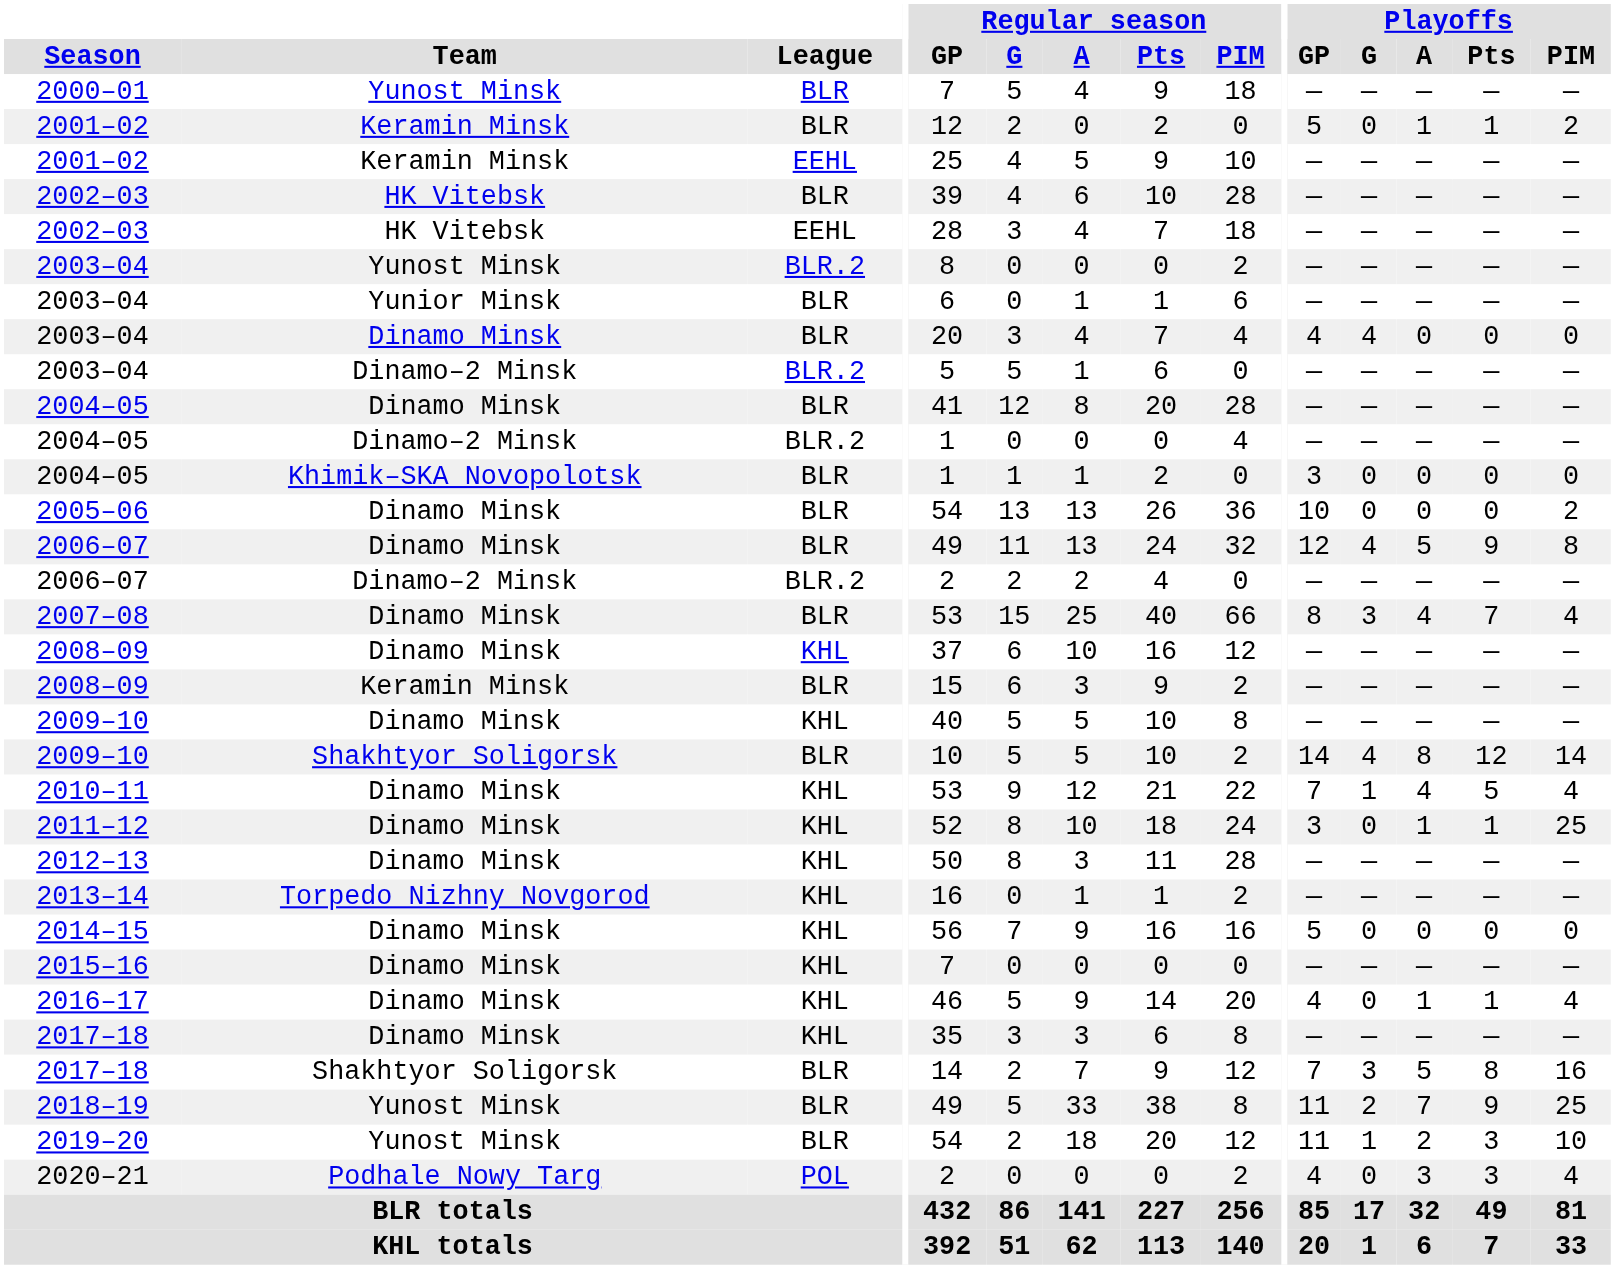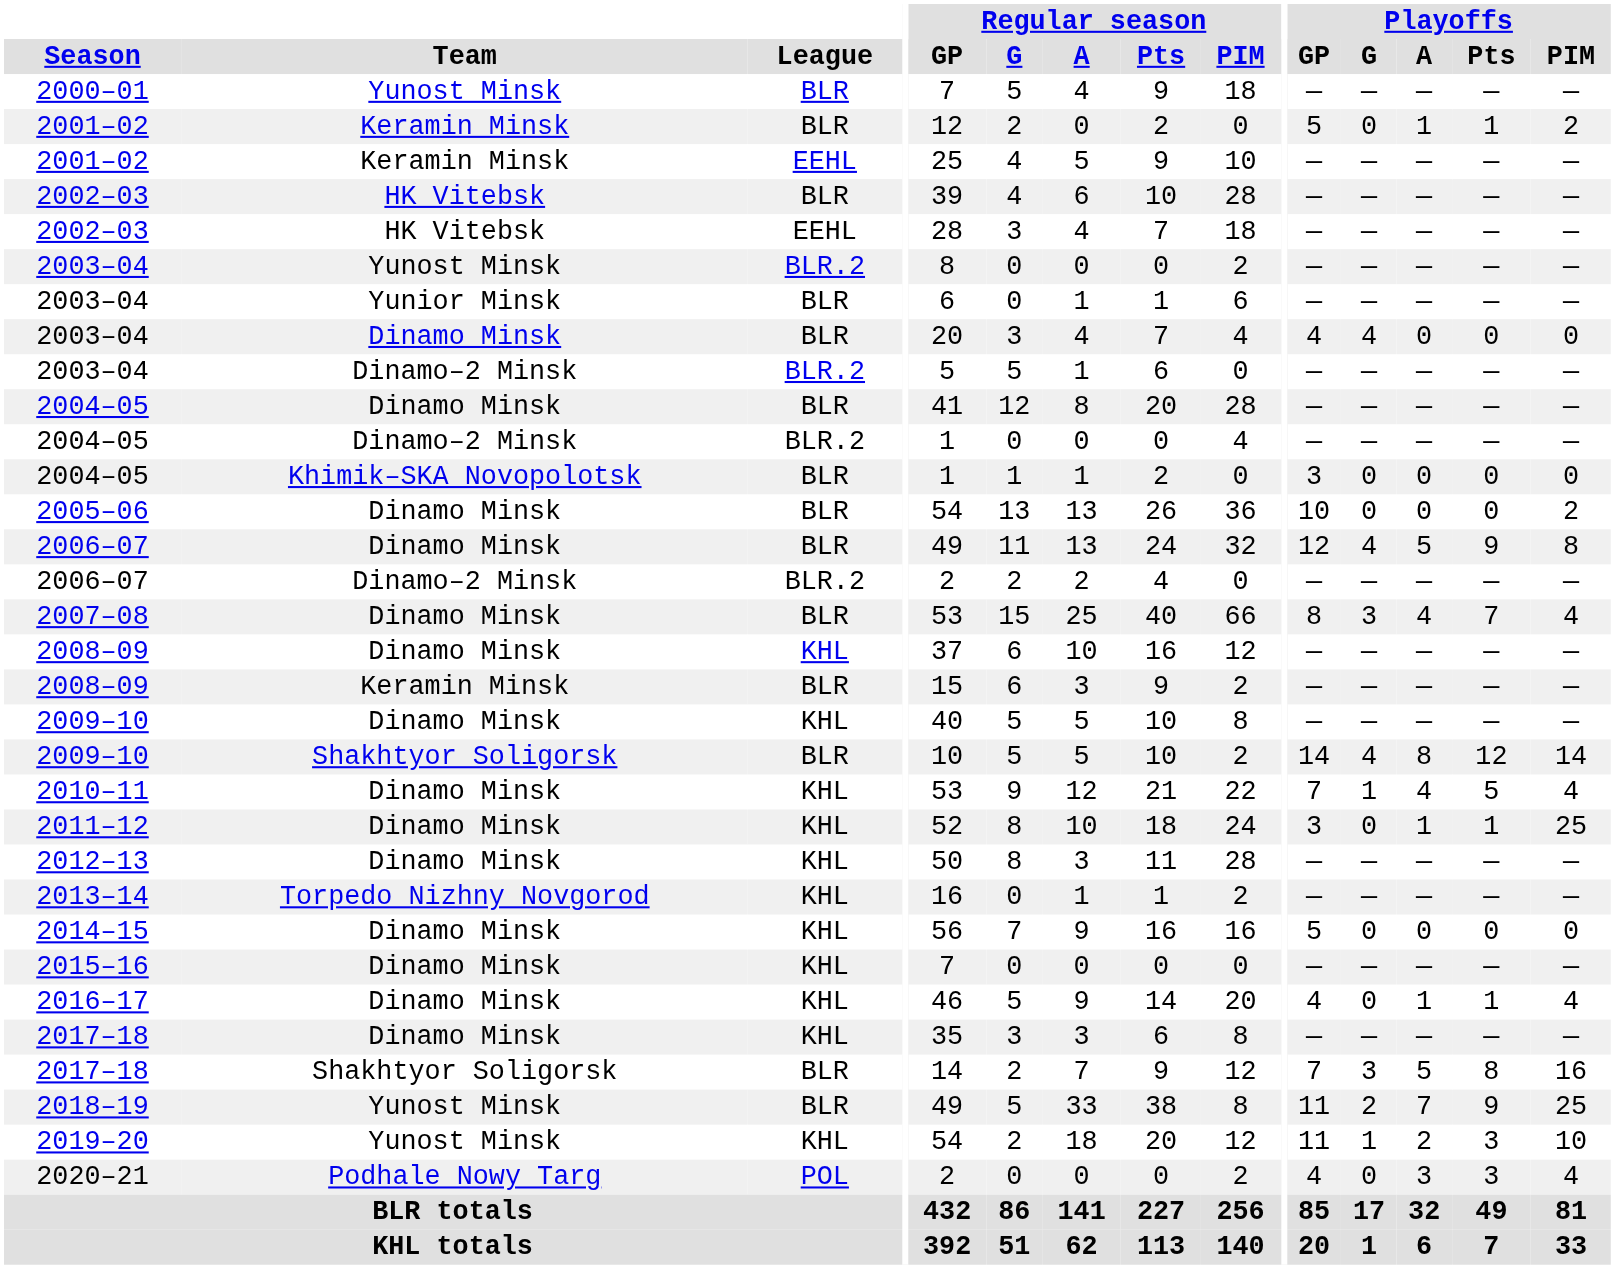 <table border="0" cellpadding="1" cellspacing="0" style="text-align:center; width:60em">
 <tr bgcolor="#e0e0e0">
 <th colspan="3" bgcolor="#ffffff"></th>
 <th rowspan="99" bgcolor="#ffffff"></th>
 <th colspan="5"><a href='#'>Regular season</a></th>
 <th rowspan="99" bgcolor="#ffffff"></th>
 <th colspan="5"><a href='#'>Playoffs</a></th>
 </tr>
 <tr bgcolor="#e0e0e0">
 <th><a href='#'>Season</a></th>
 <th>Team</th>
 <th>League</th>
 <th>GP</th>
 <th><a href='#'>G</a></th>
 <th><a href='#'>A</a></th>
 <th><a href='#'>Pts</a></th>
 <th><a href='#'>PIM</a></th>
 <th>GP</th>
 <th>G</th>
 <th>A</th>
 <th>Pts</th>
 <th>PIM</th>
 </tr>
 <tr>
 <td><a href='#'>2000–01</a></td>
 <td><a href='#'>Yunost Minsk</a></td>
 <td><a href='#'>BLR</a></td>
 <td>7</td>
 <td>5</td>
 <td>4</td>
 <td>9</td>
 <td>18</td>
 <td>—</td>
 <td>—</td>
 <td>—</td>
 <td>—</td>
 <td>—</td>
 </tr>
 <tr bgcolor="#f0f0f0">
 <td><a href='#'>2001–02</a></td>
 <td><a href='#'>Keramin Minsk</a></td>
 <td>BLR</td>
 <td>12</td>
 <td>2</td>
 <td>0</td>
 <td>2</td>
 <td>0</td>
 <td>5</td>
 <td>0</td>
 <td>1</td>
 <td>1</td>
 <td>2</td>
 </tr>
 <tr>
 <td><a href='#'>2001–02</a></td>
 <td>Keramin Minsk</td>
 <td><a href='#'>EEHL</a></td>
 <td>25</td>
 <td>4</td>
 <td>5</td>
 <td>9</td>
 <td>10</td>
 <td>—</td>
 <td>—</td>
 <td>—</td>
 <td>—</td>
 <td>—</td>
 </tr>
 <tr bgcolor="#f0f0f0">
 <td><a href='#'>2002–03</a></td>
 <td><a href='#'>HK Vitebsk</a></td>
 <td>BLR</td>
 <td>39</td>
 <td>4</td>
 <td>6</td>
 <td>10</td>
 <td>28</td>
 <td>—</td>
 <td>—</td>
 <td>—</td>
 <td>—</td>
 <td>—</td>
 </tr>
 <tr>
 <td><a href='#'>2002–03</a></td>
 <td>HK Vitebsk</td>
 <td>EEHL</td>
 <td>28</td>
 <td>3</td>
 <td>4</td>
 <td>7</td>
 <td>18</td>
 <td>—</td>
 <td>—</td>
 <td>—</td>
 <td>—</td>
 <td>—</td>
 </tr>
 <tr bgcolor="#f0f0f0">
 <td><a href='#'>2003–04</a></td>
 <td>Yunost Minsk</td>
 <td><a href='#'>BLR.2</a></td>
 <td>8</td>
 <td>0</td>
 <td>0</td>
 <td>0</td>
 <td>2</td>
 <td>—</td>
 <td>—</td>
 <td>—</td>
 <td>—</td>
 <td>—</td>
 </tr>
 <tr>
 <td>2003–04</td>
 <td>Yunior Minsk</td>
 <td>BLR</td>
 <td>6</td>
 <td>0</td>
 <td>1</td>
 <td>1</td>
 <td>6</td>
 <td>—</td>
 <td>—</td>
 <td>—</td>
 <td>—</td>
 <td>—</td>
 </tr>
 <tr bgcolor="#f0f0f0">
 <td>2003–04</td>
 <td><a href='#'>Dinamo Minsk</a></td>
 <td>BLR</td>
 <td>20</td>
 <td>3</td>
 <td>4</td>
 <td>7</td>
 <td>4</td>
 <td>4</td>
 <td>4</td>
 <td>0</td>
 <td>0</td>
 <td>0</td>
 </tr>
 <tr>
 <td>2003–04</td>
 <td>Dinamo–2 Minsk</td>
 <td><a href='#'>BLR.2</a></td>
 <td>5</td>
 <td>5</td>
 <td>1</td>
 <td>6</td>
 <td>0</td>
 <td>—</td>
 <td>—</td>
 <td>—</td>
 <td>—</td>
 <td>—</td>
 </tr>
 <tr bgcolor="#f0f0f0">
 <td><a href='#'>2004–05</a></td>
 <td>Dinamo Minsk</td>
 <td>BLR</td>
 <td>41</td>
 <td>12</td>
 <td>8</td>
 <td>20</td>
 <td>28</td>
 <td>—</td>
 <td>—</td>
 <td>—</td>
 <td>—</td>
 <td>—</td>
 </tr>
 <tr>
 <td>2004–05</td>
 <td>Dinamo–2 Minsk</td>
 <td>BLR.2</td>
 <td>1</td>
 <td>0</td>
 <td>0</td>
 <td>0</td>
 <td>4</td>
 <td>—</td>
 <td>—</td>
 <td>—</td>
 <td>—</td>
 <td>—</td>
 </tr>
 <tr bgcolor="#f0f0f0">
 <td>2004–05</td>
 <td><a href='#'>Khimik–SKA Novopolotsk</a></td>
 <td>BLR</td>
 <td>1</td>
 <td>1</td>
 <td>1</td>
 <td>2</td>
 <td>0</td>
 <td>3</td>
 <td>0</td>
 <td>0</td>
 <td>0</td>
 <td>0</td>
 </tr>
 <tr>
 <td><a href='#'>2005–06</a></td>
 <td>Dinamo Minsk</td>
 <td>BLR</td>
 <td>54</td>
 <td>13</td>
 <td>13</td>
 <td>26</td>
 <td>36</td>
 <td>10</td>
 <td>0</td>
 <td>0</td>
 <td>0</td>
 <td>2</td>
 </tr>
 <tr bgcolor="#f0f0f0">
 <td><a href='#'>2006–07</a></td>
 <td>Dinamo Minsk</td>
 <td>BLR</td>
 <td>49</td>
 <td>11</td>
 <td>13</td>
 <td>24</td>
 <td>32</td>
 <td>12</td>
 <td>4</td>
 <td>5</td>
 <td>9</td>
 <td>8</td>
 </tr>
 <tr>
 <td>2006–07</td>
 <td>Dinamo–2 Minsk</td>
 <td>BLR.2</td>
 <td>2</td>
 <td>2</td>
 <td>2</td>
 <td>4</td>
 <td>0</td>
 <td>—</td>
 <td>—</td>
 <td>—</td>
 <td>—</td>
 <td>—</td>
 </tr>
 <tr bgcolor="#f0f0f0">
 <td><a href='#'>2007–08</a></td>
 <td>Dinamo Minsk</td>
 <td>BLR</td>
 <td>53</td>
 <td>15</td>
 <td>25</td>
 <td>40</td>
 <td>66</td>
 <td>8</td>
 <td>3</td>
 <td>4</td>
 <td>7</td>
 <td>4</td>
 </tr>
 <tr>
 <td><a href='#'>2008–09</a></td>
 <td>Dinamo Minsk</td>
 <td><a href='#'>KHL</a></td>
 <td>37</td>
 <td>6</td>
 <td>10</td>
 <td>16</td>
 <td>12</td>
 <td>—</td>
 <td>—</td>
 <td>—</td>
 <td>—</td>
 <td>—</td>
 </tr>
 <tr bgcolor="#f0f0f0">
 <td><a href='#'>2008–09</a></td>
 <td>Keramin Minsk</td>
 <td>BLR</td>
 <td>15</td>
 <td>6</td>
 <td>3</td>
 <td>9</td>
 <td>2</td>
 <td>—</td>
 <td>—</td>
 <td>—</td>
 <td>—</td>
 <td>—</td>
 </tr>
 <tr>
 <td><a href='#'>2009–10</a></td>
 <td>Dinamo Minsk</td>
 <td>KHL</td>
 <td>40</td>
 <td>5</td>
 <td>5</td>
 <td>10</td>
 <td>8</td>
 <td>—</td>
 <td>—</td>
 <td>—</td>
 <td>—</td>
 <td>—</td>
 </tr>
 <tr bgcolor="#f0f0f0">
 <td><a href='#'>2009–10</a></td>
 <td><a href='#'>Shakhtyor Soligorsk</a></td>
 <td>BLR</td>
 <td>10</td>
 <td>5</td>
 <td>5</td>
 <td>10</td>
 <td>2</td>
 <td>14</td>
 <td>4</td>
 <td>8</td>
 <td>12</td>
 <td>14</td>
 </tr>
 <tr>
 <td><a href='#'>2010–11</a></td>
 <td>Dinamo Minsk</td>
 <td>KHL</td>
 <td>53</td>
 <td>9</td>
 <td>12</td>
 <td>21</td>
 <td>22</td>
 <td>7</td>
 <td>1</td>
 <td>4</td>
 <td>5</td>
 <td>4</td>
 </tr>
 <tr bgcolor="#f0f0f0">
 <td><a href='#'>2011–12</a></td>
 <td>Dinamo Minsk</td>
 <td>KHL</td>
 <td>52</td>
 <td>8</td>
 <td>10</td>
 <td>18</td>
 <td>24</td>
 <td>3</td>
 <td>0</td>
 <td>1</td>
 <td>1</td>
 <td>25</td>
 </tr>
 <tr>
 <td><a href='#'>2012–13</a></td>
 <td>Dinamo Minsk</td>
 <td>KHL</td>
 <td>50</td>
 <td>8</td>
 <td>3</td>
 <td>11</td>
 <td>28</td>
 <td>—</td>
 <td>—</td>
 <td>—</td>
 <td>—</td>
 <td>—</td>
 </tr>
 <tr bgcolor="#f0f0f0">
 <td><a href='#'>2013–14</a></td>
 <td><a href='#'>Torpedo Nizhny Novgorod</a></td>
 <td>KHL</td>
 <td>16</td>
 <td>0</td>
 <td>1</td>
 <td>1</td>
 <td>2</td>
 <td>—</td>
 <td>—</td>
 <td>—</td>
 <td>—</td>
 <td>—</td>
 </tr>
 <tr>
 <td><a href='#'>2014–15</a></td>
 <td>Dinamo Minsk</td>
 <td>KHL</td>
 <td>56</td>
 <td>7</td>
 <td>9</td>
 <td>16</td>
 <td>16</td>
 <td>5</td>
 <td>0</td>
 <td>0</td>
 <td>0</td>
 <td>0</td>
 </tr>
 <tr bgcolor="#f0f0f0">
 <td><a href='#'>2015–16</a></td>
 <td>Dinamo Minsk</td>
 <td>KHL</td>
 <td>7</td>
 <td>0</td>
 <td>0</td>
 <td>0</td>
 <td>0</td>
 <td>—</td>
 <td>—</td>
 <td>—</td>
 <td>—</td>
 <td>—</td>
 </tr>
 <tr>
 <td><a href='#'>2016–17</a></td>
 <td>Dinamo Minsk</td>
 <td>KHL</td>
 <td>46</td>
 <td>5</td>
 <td>9</td>
 <td>14</td>
 <td>20</td>
 <td>4</td>
 <td>0</td>
 <td>1</td>
 <td>1</td>
 <td>4</td>
 </tr>
 <tr bgcolor="#f0f0f0">
 <td><a href='#'>2017–18</a></td>
 <td>Dinamo Minsk</td>
 <td>KHL</td>
 <td>35</td>
 <td>3</td>
 <td>3</td>
 <td>6</td>
 <td>8</td>
 <td>—</td>
 <td>—</td>
 <td>—</td>
 <td>—</td>
 <td>—</td>
 </tr>
 <tr>
 <td><a href='#'>2017–18</a></td>
 <td>Shakhtyor Soligorsk</td>
 <td>BLR</td>
 <td>14</td>
 <td>2</td>
 <td>7</td>
 <td>9</td>
 <td>12</td>
 <td>7</td>
 <td>3</td>
 <td>5</td>
 <td>8</td>
 <td>16</td>
 </tr>
 <tr bgcolor="#f0f0f0">
 <td><a href='#'>2018–19</a></td>
 <td>Yunost Minsk</td>
 <td>BLR</td>
 <td>49</td>
 <td>5</td>
 <td>33</td>
 <td>38</td>
 <td>8</td>
 <td>11</td>
 <td>2</td>
 <td>7</td>
 <td>9</td>
 <td>25</td>
 </tr>
 <tr>
 <td><a href='#'>2019–20</a></td>
 <td>Yunost Minsk</td>
-<td>BLR</td>
+<td>KHL</td>
 <td>54</td>
 <td>2</td>
 <td>18</td>
 <td>20</td>
 <td>12</td>
 <td>11</td>
 <td>1</td>
 <td>2</td>
 <td>3</td>
 <td>10</td>
 </tr>
 <tr bgcolor="#f0f0f0">
 <td>2020–21</td>
 <td><a href='#'>Podhale Nowy Targ</a></td>
 <td><a href='#'>POL</a></td>
 <td>2</td>
 <td>0</td>
 <td>0</td>
 <td>0</td>
 <td>2</td>
 <td>4</td>
 <td>0</td>
 <td>3</td>
 <td>3</td>
 <td>4</td>
 </tr>
 <tr bgcolor="#e0e0e0">
 <th colspan="3">BLR totals</th>
 <th>432</th>
 <th>86</th>
 <th>141</th>
 <th>227</th>
 <th>256</th>
 <th>85</th>
 <th>17</th>
 <th>32</th>
 <th>49</th>
 <th>81</th>
 </tr>
 <tr bgcolor="#e0e0e0">
 <th colspan="3">KHL totals</th>
 <th>392</th>
 <th>51</th>
 <th>62</th>
 <th>113</th>
 <th>140</th>
 <th>20</th>
 <th>1</th>
 <th>6</th>
 <th>7</th>
 <th>33</th>
 </tr>
 </table>
